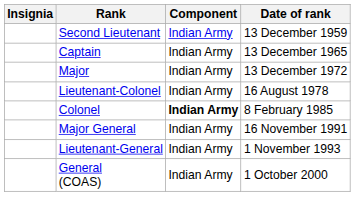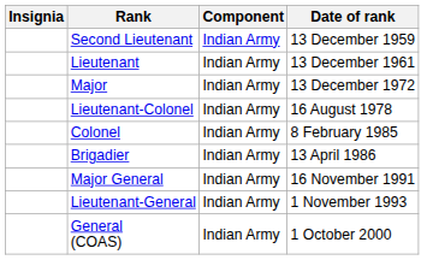 <table class="wikitable" style="background:white">
 <tr>
 <th>Insignia</th>
 <th>Rank</th>
 <th>Component</th>
 <th>Date of rank</th>
 </tr>
 <tr>
 <td align="center"></td>
 <td><a href='#'>Second Lieutenant</a></td>
 <td><a href='#'>Indian Army</a></td>
 <td>13 December 1959</td>
 </tr>
 <tr>
 <td align="center"></td>
-<td><a href='#'>Captain</a></td>
+<td><a href='#'>Lieutenant</a></td>
 <td>Indian Army</td>
-<td>13 December 1965</td>
+<td>13 December 1961</td>
 </tr>
 <tr>
 <td align="center"></td>
 <td><a href='#'>Major</a></td>
 <td>Indian Army</td>
 <td>13 December 1972</td>
 </tr>
 <tr>
 <td align="center"></td>
 <td><a href='#'>Lieutenant-Colonel</a></td>
 <td>Indian Army</td>
 <td>16 August 1978</td>
 </tr>
 <tr>
 <td align="center"></td>
 <td><a href='#'>Colonel</a></td>
-<td><strong>Indian Army</strong></td>
+<td>Indian Army</td>
 <td>8 February 1985</td>
+</tr>
+<tr>
+<td align="center"></td>
+<td><a href='#'>Brigadier</a></td>
+<td>Indian Army</td>
+<td>13 April 1986</td>
 </tr>
 <tr>
 <td align="center"></td>
 <td><a href='#'>Major General</a></td>
 <td>Indian Army</td>
 <td>16 November 1991</td>
 </tr>
 <tr>
 <td align="center"></td>
 <td><a href='#'>Lieutenant-General</a></td>
 <td>Indian Army</td>
 <td>1 November 1993</td>
 </tr>
 <tr>
 <td align="center"></td>
 <td><a href='#'>General</a><br>(COAS)</td>
 <td>Indian Army</td>
 <td>1 October 2000</td>
 </tr>
 </table>
